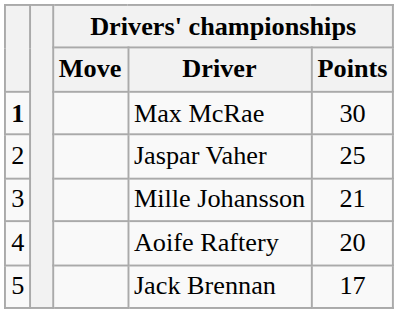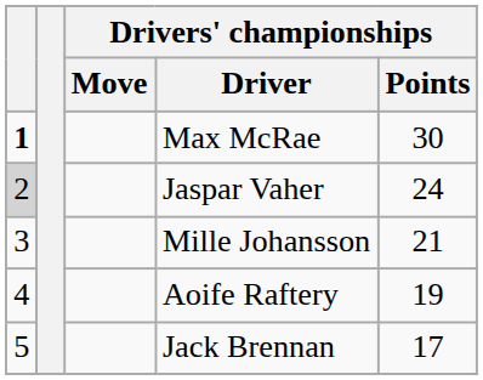 <table class="wikitable" style="font-size:85%;">
 <tr>
 <th rowspan="2"></th>
 <th rowspan="7" style="width:5px;"></th>
 <th colspan="3">Drivers' championships</th>
 </tr>
 <tr>
 <th>Move</th>
 <th>Driver</th>
 <th>Points</th>
 </tr>
 <tr>
 <td align="center"><strong>1</strong></td>
 <td align="center"></td>
 <td>Max McRae</td>
 <td align="center">30</td>
 </tr>
 <tr>
-<td align="center">2</td>
+<td align="center" style="background: lightgrey;">2</td>
 <td align="center"></td>
 <td>Jaspar Vaher</td>
-<td align="center">25</td>
+<td align="center">24</td>
 </tr>
 <tr>
 <td align="center">3</td>
 <td align="center"></td>
 <td>Mille Johansson</td>
 <td align="center">21</td>
 </tr>
 <tr>
 <td align="center">4</td>
 <td align="center"></td>
 <td>Aoife Raftery</td>
-<td align="center">20</td>
+<td align="center">19</td>
 </tr>
 <tr>
 <td align="center">5</td>
 <td align="center"></td>
 <td>Jack Brennan</td>
 <td align="center">17</td>
 </tr>
 </table>
